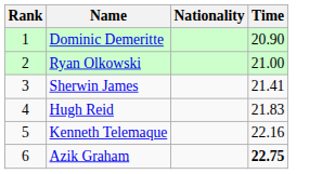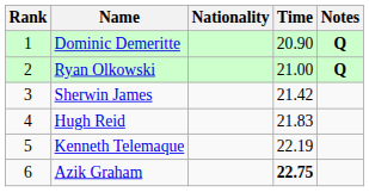 <table class="wikitable sortable" style="text-align:center">
 <tr>
 <th>Rank</th>
 <th>Name</th>
 <th>Nationality</th>
 <th>Time</th>
+<th>Notes</th>
 </tr>
 <tr bgcolor=ccffcc>
 <td align=center>1</td>
 <td align=left><a href='#'>Dominic Demeritte</a></td>
 <td align=left></td>
 <td>20.90</td>
+<td><strong>Q</strong></td>
 </tr>
 <tr bgcolor=ccffcc>
 <td align=center>2</td>
 <td align=left><a href='#'>Ryan Olkowski</a></td>
 <td align=left></td>
 <td>21.00</td>
+<td><strong>Q</strong></td>
 </tr>
 <tr>
 <td align=center>3</td>
 <td align=left><a href='#'>Sherwin James</a></td>
 <td align=left></td>
-<td>21.41</td>
+<td>21.42</td>
+<td></td>
 </tr>
 <tr>
 <td align=center>4</td>
 <td align=left><a href='#'>Hugh Reid</a></td>
 <td align=left></td>
 <td>21.83</td>
+<td></td>
 </tr>
 <tr>
 <td align=center>5</td>
 <td align=left><a href='#'>Kenneth Telemaque</a></td>
 <td align=left></td>
-<td>22.16</td>
+<td>22.19</td>
+<td></td>
 </tr>
 <tr>
 <td align=center>6</td>
 <td align=left><a href='#'>Azik Graham</a></td>
 <td align=left></td>
 <td><strong>22.75</strong></td>
+<td></td>
 </tr>
 </table>
